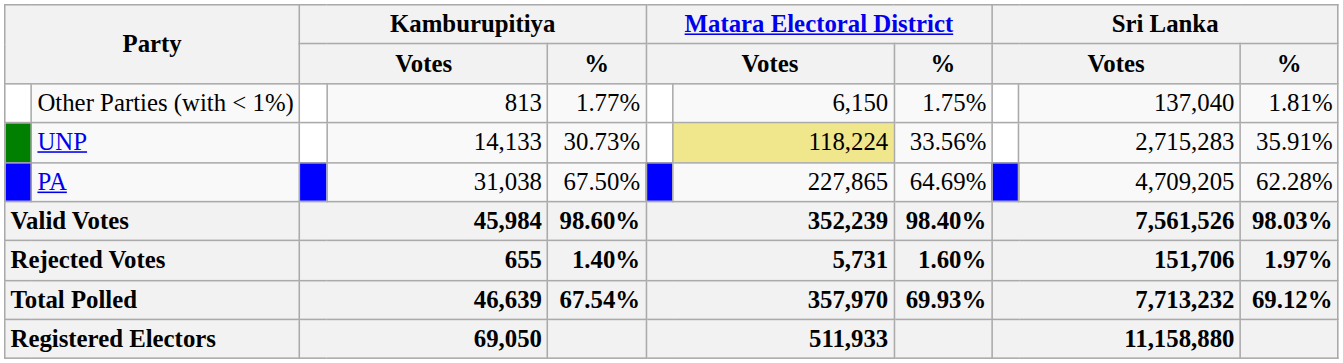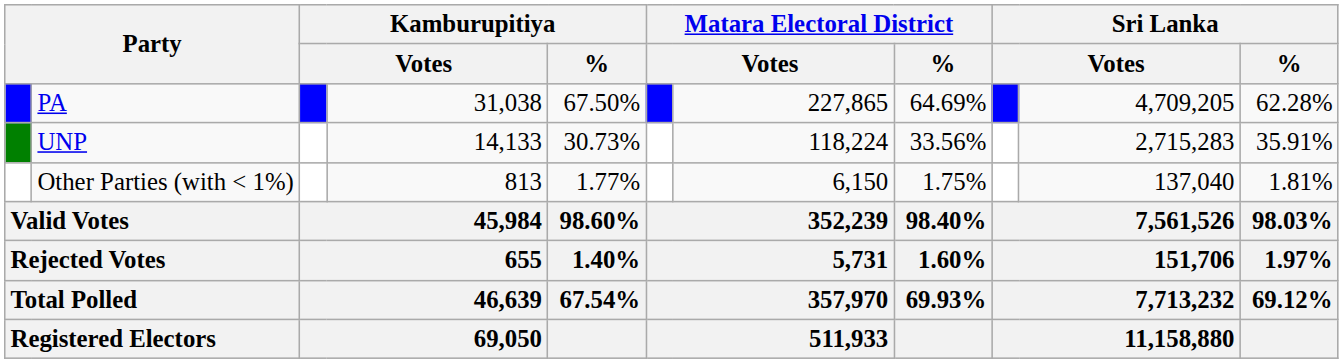 <table class="wikitable">
 <tr>
 <th colspan="2" width="144px"rowspan="2">Party</th>
 <th colspan="3" width="216px">Kamburupitiya</th>
 <th colspan="3" width="216px"><a href='#'>Matara Electoral District</a></th>
 <th colspan="3" width="216px">Sri Lanka</th>
 </tr>
 <tr>
 <th colspan="2" width="144px">Votes</th>
 <th>%</th>
 <th colspan="2" width="144px">Votes</th>
 <th>%</th>
 <th colspan="2" width="144px">Votes</th>
 <th>%</th>
 </tr>
 <tr>
+<td style="background-color:blue;" width="10px"></td>
+<td style="text-align:left;"><a href='#'>PA</a></td>
+<td style="background-color:blue;" width="10px"></td>
+<td style="text-align:right;">31,038</td>
+<td style="text-align:right;">67.50%</td>
+<td style="background-color:blue;" width="10px"></td>
+<td style="text-align:right;">227,865</td>
+<td style="text-align:right;">64.69%</td>
+<td style="background-color:blue;" width="10px"></td>
+<td style="text-align:right;">4,709,205</td>
+<td style="text-align:right;">62.28%</td>
+</tr>
+<tr>
+<td style="background-color:green;" width="10px"></td>
+<td style="text-align:left;"><a href='#'>UNP</a></td>
+<td style="background-color:white;" width="10px"></td>
+<td style="text-align:right;">14,133</td>
+<td style="text-align:right;">30.73%</td>
+<td style="background-color:white;" width="10px"></td>
+<td style="text-align:right;">118,224</td>
+<td style="text-align:right;">33.56%</td>
+<td style="background-color:white;" width="10px"></td>
+<td style="text-align:right;">2,715,283</td>
+<td style="text-align:right;">35.91%</td>
+</tr>
+<tr>
 <td style="background-color:white;" width="10px"></td>
 <td style="text-align:left;">Other Parties (with < 1%)</td>
 <td style="background-color:white;" width="10px"></td>
 <td style="text-align:right;">813</td>
 <td style="text-align:right;">1.77%</td>
 <td style="background-color:white;" width="10px"></td>
 <td style="text-align:right;">6,150</td>
 <td style="text-align:right;">1.75%</td>
 <td style="background-color:white;" width="10px"></td>
 <td style="text-align:right;">137,040</td>
 <td style="text-align:right;">1.81%</td>
-</tr>
-<tr>
-<td style="background-color:green;" width="10px"></td>
-<td style="text-align:left;"><a href='#'>UNP</a></td>
-<td style="background-color:white;" width="10px"></td>
-<td style="text-align:right;">14,133</td>
-<td style="text-align:right;">30.73%</td>
-<td style="background-color:white;" width="10px"></td>
-<td style="background: khaki; text-align:right;">118,224</td>
-<td style="text-align:right;">33.56%</td>
-<td style="background-color:white;" width="10px"></td>
-<td style="text-align:right;">2,715,283</td>
-<td style="text-align:right;">35.91%</td>
-</tr>
-<tr>
-<td style="background-color:blue;" width="10px"></td>
-<td style="text-align:left;"><a href='#'>PA</a></td>
-<td style="background-color:blue;" width="10px"></td>
-<td style="text-align:right;">31,038</td>
-<td style="text-align:right;">67.50%</td>
-<td style="background-color:blue;" width="10px"></td>
-<td style="text-align:right;">227,865</td>
-<td style="text-align:right;">64.69%</td>
-<td style="background-color:blue;" width="10px"></td>
-<td style="text-align:right;">4,709,205</td>
-<td style="text-align:right;">62.28%</td>
 </tr>
 <tr>
 <th colspan="2" width="144px"style="text-align:left;">Valid Votes</th>
 <th style="text-align:right;"colspan="2" width="144px">45,984</th>
 <th style="text-align:right;">98.60%</th>
 <th style="text-align:right;"colspan="2" width="144px">352,239</th>
 <th style="text-align:right;">98.40%</th>
 <th style="text-align:right;"colspan="2" width="144px">7,561,526</th>
 <th style="text-align:right;">98.03%</th>
 </tr>
 <tr>
 <th colspan="2" width="144px"style="text-align:left;">Rejected Votes</th>
 <th style="text-align:right;"colspan="2" width="144px">655</th>
 <th style="text-align:right;">1.40%</th>
 <th style="text-align:right;"colspan="2" width="144px">5,731</th>
 <th style="text-align:right;">1.60%</th>
 <th style="text-align:right;"colspan="2" width="144px">151,706</th>
 <th style="text-align:right;">1.97%</th>
 </tr>
 <tr>
 <th colspan="2" width="144px"style="text-align:left;">Total Polled</th>
 <th style="text-align:right;"colspan="2" width="144px">46,639</th>
 <th style="text-align:right;">67.54%</th>
 <th style="text-align:right;"colspan="2" width="144px">357,970</th>
 <th style="text-align:right;">69.93%</th>
 <th style="text-align:right;"colspan="2" width="144px">7,713,232</th>
 <th style="text-align:right;">69.12%</th>
 </tr>
 <tr>
 <th colspan="2" width="144px"style="text-align:left;">Registered Electors</th>
 <th style="text-align:right;"colspan="2" width="144px">69,050</th>
 <th></th>
 <th style="text-align:right;"colspan="2" width="144px">511,933</th>
 <th></th>
 <th style="text-align:right;"colspan="2" width="144px">11,158,880</th>
 <th></th>
 </tr>
 </table>
